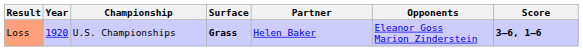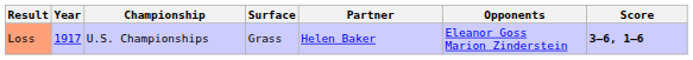 <table class="sortable wikitable">
 <tr>
 <th style="width:40px">Result</th>
 <th style="width:30px">Year</th>
 <th style="width:180px">Championship</th>
 <th style="width:50px">Surface</th>
 <th style="width:160px">Partner</th>
 <th style="width:160px">Opponents</th>
 <th style="width:110px" class="unsortable">Score</th>
 </tr>
 <tr style="background:#ccf;">
 <td style="background:#ffa07a;">Loss</td>
-<td><a href='#'>1920</a></td>
+<td><a href='#'>1917</a></td>
 <td>U.S. Championships</td>
-<td><strong>Grass</strong></td>
+<td>Grass</td>
 <td> <a href='#'>Helen Baker</a></td>
 <td> <a href='#'>Eleanor Goss</a> <br>  <a href='#'>Marion Zinderstein</a></td>
 <td><strong>3–6, 1–6</strong></td>
 </tr>
 </table>
